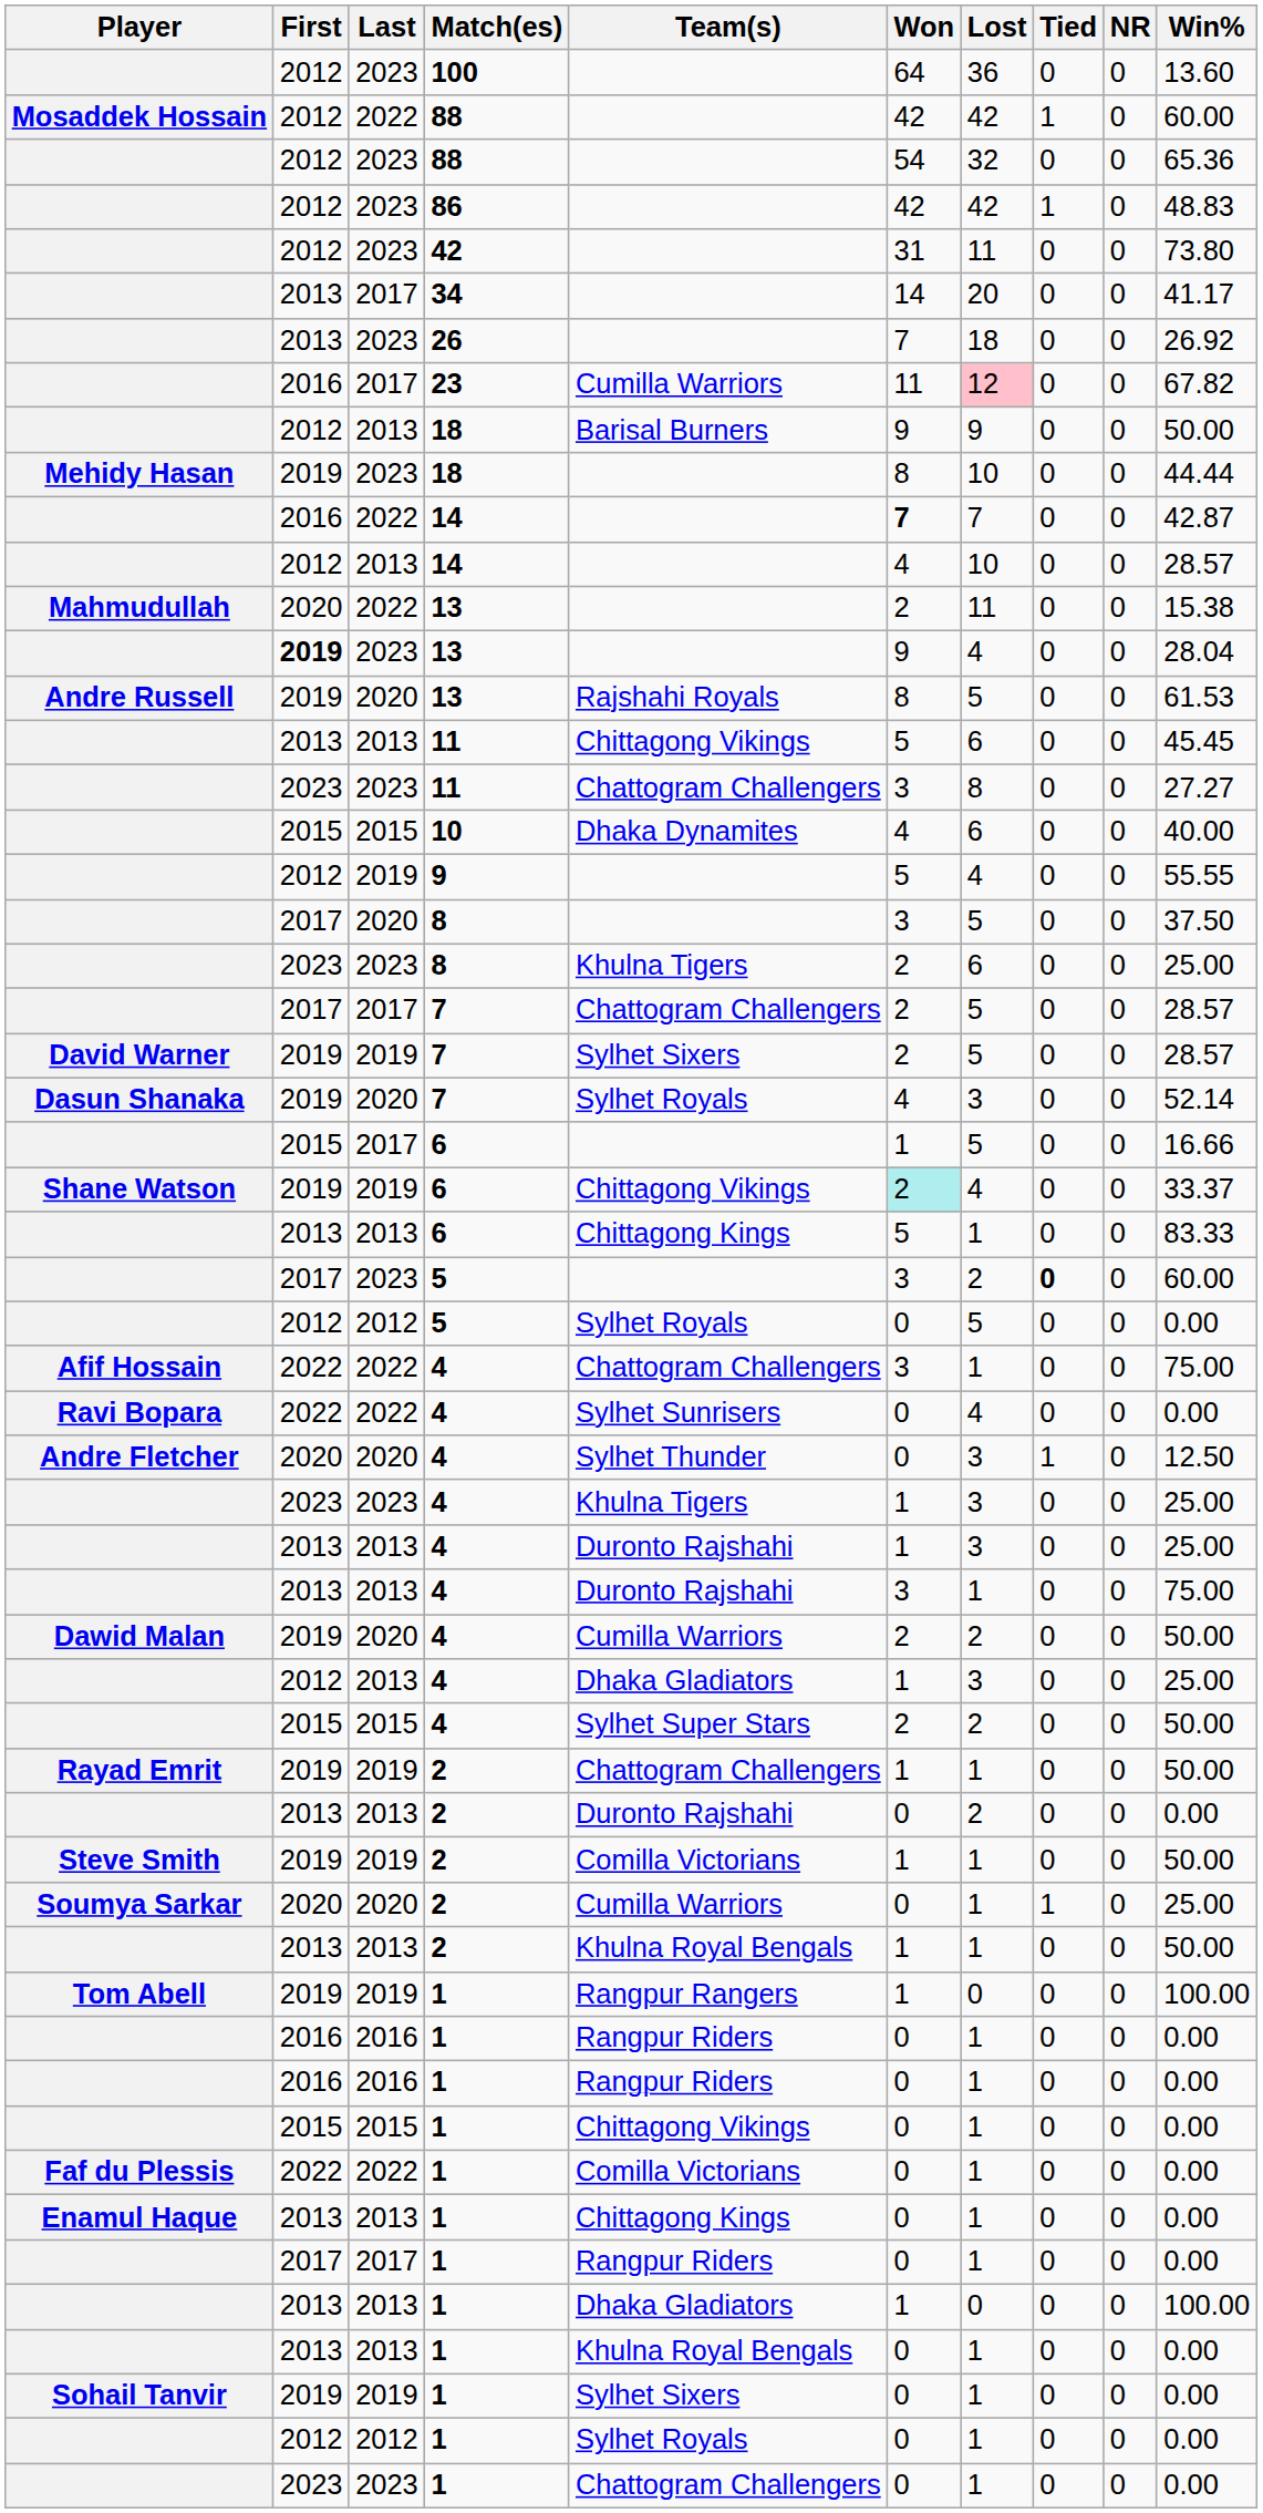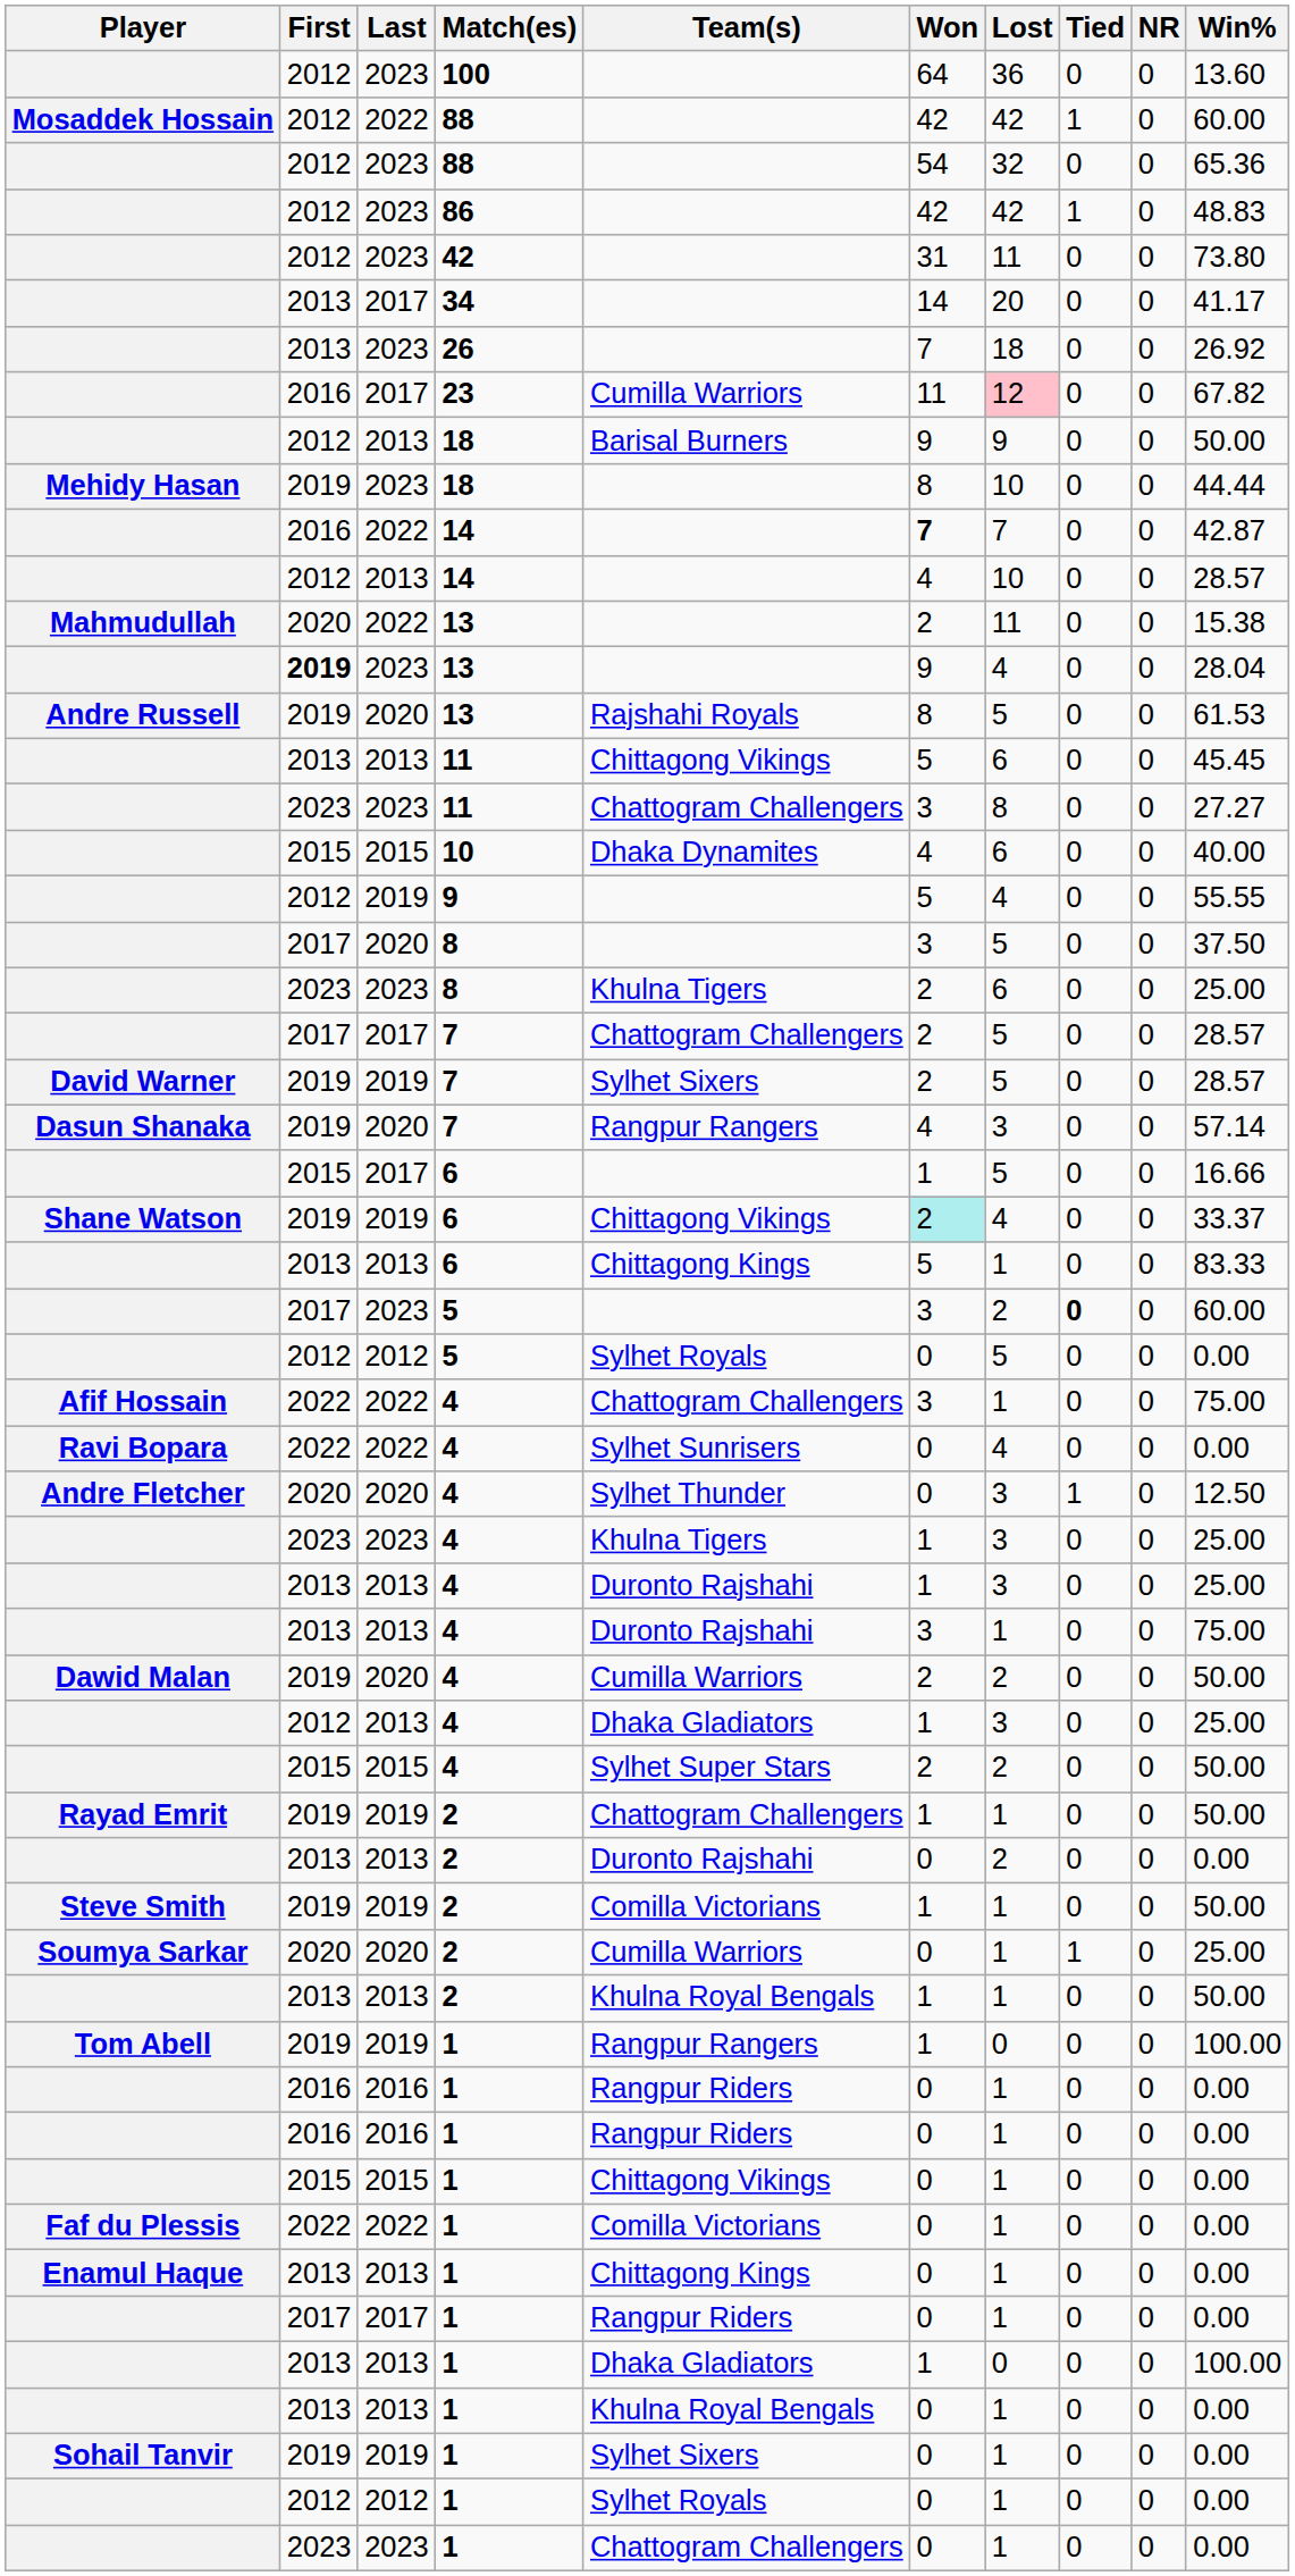 <table class="wikitable plainrowheaders sortable">
 <tr>
 <th>Player</th>
 <th>First</th>
 <th>Last</th>
 <th>Match(es)</th>
 <th>Team(s)</th>
 <th>Won</th>
 <th>Lost</th>
 <th>Tied</th>
 <th>NR</th>
 <th>Win%</th>
 </tr>
 <tr>
 <th scope="row"></th>
 <td>2012</td>
 <td>2023</td>
 <td><strong>100</strong></td>
 <td></td>
 <td>64</td>
 <td>36</td>
 <td>0</td>
 <td>0</td>
 <td>13.60</td>
 </tr>
 <tr>
 <th scope="row"><a href='#'>Mosaddek Hossain</a></th>
 <td>2012</td>
 <td>2022</td>
 <td><strong>88</strong></td>
 <td></td>
 <td>42</td>
 <td>42</td>
 <td>1</td>
 <td>0</td>
 <td>60.00</td>
 </tr>
 <tr>
 <th scope="row"></th>
 <td>2012</td>
 <td>2023</td>
 <td><strong>88</strong></td>
 <td></td>
 <td>54</td>
 <td>32</td>
 <td>0</td>
 <td>0</td>
 <td>65.36</td>
 </tr>
 <tr>
 <th scope="row"></th>
 <td>2012</td>
 <td>2023</td>
 <td><strong>86</strong></td>
 <td></td>
 <td>42</td>
 <td>42</td>
 <td>1</td>
 <td>0</td>
 <td>48.83</td>
 </tr>
 <tr>
 <th scope="row"></th>
 <td>2012</td>
 <td>2023</td>
 <td><strong>42</strong></td>
 <td></td>
 <td>31</td>
 <td>11</td>
 <td>0</td>
 <td>0</td>
 <td>73.80</td>
 </tr>
 <tr>
 <th scope="row"></th>
 <td>2013</td>
 <td>2017</td>
 <td><strong>34</strong></td>
 <td></td>
 <td>14</td>
 <td>20</td>
 <td>0</td>
 <td>0</td>
 <td>41.17</td>
 </tr>
 <tr>
 <th scope="row"></th>
 <td>2013</td>
 <td>2023</td>
 <td><strong>26</strong></td>
 <td></td>
 <td>7</td>
 <td>18</td>
 <td>0</td>
 <td>0</td>
 <td>26.92</td>
 </tr>
 <tr>
 <th scope="row"></th>
 <td>2016</td>
 <td>2017</td>
 <td><strong>23</strong></td>
 <td><a href='#'>Cumilla Warriors</a></td>
 <td>11</td>
 <td style="background: pink;">12</td>
 <td>0</td>
 <td>0</td>
 <td>67.82</td>
 </tr>
 <tr>
 <th scope="row"></th>
 <td>2012</td>
 <td>2013</td>
 <td><strong>18</strong></td>
 <td><a href='#'>Barisal Burners</a></td>
 <td>9</td>
 <td>9</td>
 <td>0</td>
 <td>0</td>
 <td>50.00</td>
 </tr>
 <tr>
 <th scope="row"><a href='#'>Mehidy Hasan</a></th>
 <td>2019</td>
 <td>2023</td>
 <td><strong>18</strong></td>
 <td></td>
 <td>8</td>
 <td>10</td>
 <td>0</td>
 <td>0</td>
 <td>44.44</td>
 </tr>
 <tr>
 <th scope="row"></th>
 <td>2016</td>
 <td>2022</td>
 <td><strong>14</strong></td>
 <td></td>
 <td><strong>7</strong></td>
 <td>7</td>
 <td>0</td>
 <td>0</td>
 <td>42.87</td>
 </tr>
 <tr>
 <th scope="row"></th>
 <td>2012</td>
 <td>2013</td>
 <td><strong>14</strong></td>
 <td></td>
 <td>4</td>
 <td>10</td>
 <td>0</td>
 <td>0</td>
 <td>28.57</td>
 </tr>
 <tr>
 <th scope="row"><a href='#'>Mahmudullah</a></th>
 <td>2020</td>
 <td>2022</td>
 <td><strong>13</strong></td>
 <td></td>
 <td>2</td>
 <td>11</td>
 <td>0</td>
 <td>0</td>
 <td>15.38</td>
 </tr>
 <tr>
 <th scope="row"></th>
 <td><strong>2019</strong></td>
 <td>2023</td>
 <td><strong>13</strong></td>
 <td></td>
 <td>9</td>
 <td>4</td>
 <td>0</td>
 <td>0</td>
 <td>28.04</td>
 </tr>
 <tr>
 <th scope="row"><a href='#'>Andre Russell</a></th>
 <td>2019</td>
 <td>2020</td>
 <td><strong>13</strong></td>
 <td><a href='#'>Rajshahi Royals</a></td>
 <td>8</td>
 <td>5</td>
 <td>0</td>
 <td>0</td>
 <td>61.53</td>
 </tr>
 <tr>
 <th scope="row"></th>
 <td>2013</td>
 <td>2013</td>
 <td><strong>11</strong></td>
 <td><a href='#'>Chittagong Vikings</a></td>
 <td>5</td>
 <td>6</td>
 <td>0</td>
 <td>0</td>
 <td>45.45</td>
 </tr>
 <tr>
 <th scope="row"></th>
 <td>2023</td>
 <td>2023</td>
 <td><strong>11</strong></td>
 <td><a href='#'>Chattogram Challengers</a></td>
 <td>3</td>
 <td>8</td>
 <td>0</td>
 <td>0</td>
 <td>27.27</td>
 </tr>
 <tr>
 <th scope="row"></th>
 <td>2015</td>
 <td>2015</td>
 <td><strong>10</strong></td>
 <td><a href='#'>Dhaka Dynamites</a></td>
 <td>4</td>
 <td>6</td>
 <td>0</td>
 <td>0</td>
 <td>40.00</td>
 </tr>
 <tr>
 <th scope="row"></th>
 <td>2012</td>
 <td>2019</td>
 <td><strong>9</strong></td>
 <td></td>
 <td>5</td>
 <td>4</td>
 <td>0</td>
 <td>0</td>
 <td>55.55</td>
 </tr>
 <tr>
 <th scope="row"></th>
 <td>2017</td>
 <td>2020</td>
 <td><strong>8</strong></td>
 <td></td>
 <td>3</td>
 <td>5</td>
 <td>0</td>
 <td>0</td>
 <td>37.50</td>
 </tr>
 <tr>
 <th scope="row"></th>
 <td>2023</td>
 <td>2023</td>
 <td><strong>8</strong></td>
 <td><a href='#'>Khulna Tigers</a></td>
 <td>2</td>
 <td>6</td>
 <td>0</td>
 <td>0</td>
 <td>25.00</td>
 </tr>
 <tr>
 <th scope="row"></th>
 <td>2017</td>
 <td>2017</td>
 <td><strong>7</strong></td>
 <td><a href='#'>Chattogram Challengers</a></td>
 <td>2</td>
 <td>5</td>
 <td>0</td>
 <td>0</td>
 <td>28.57</td>
 </tr>
 <tr>
 <th scope="row"><a href='#'>David Warner</a></th>
 <td>2019</td>
 <td>2019</td>
 <td><strong>7</strong></td>
 <td><a href='#'>Sylhet Sixers</a></td>
 <td>2</td>
 <td>5</td>
 <td>0</td>
 <td>0</td>
 <td>28.57</td>
 </tr>
 <tr>
 <th scope="row"><a href='#'>Dasun Shanaka</a></th>
 <td>2019</td>
 <td>2020</td>
 <td><strong>7</strong></td>
-<td><a href='#'>Sylhet Royals</a></td>
+<td><a href='#'>Rangpur Rangers</a></td>
 <td>4</td>
 <td>3</td>
 <td>0</td>
 <td>0</td>
-<td>52.14</td>
+<td>57.14</td>
 </tr>
 <tr>
 <th scope="row"></th>
 <td>2015</td>
 <td>2017</td>
 <td><strong>6</strong></td>
 <td></td>
 <td>1</td>
 <td>5</td>
 <td>0</td>
 <td>0</td>
 <td>16.66</td>
 </tr>
 <tr>
 <th scope="row"><a href='#'>Shane Watson</a></th>
 <td>2019</td>
 <td>2019</td>
 <td><strong>6</strong></td>
 <td><a href='#'>Chittagong Vikings</a></td>
 <td style="background: paleturquoise;">2</td>
 <td>4</td>
 <td>0</td>
 <td>0</td>
 <td>33.37</td>
 </tr>
 <tr>
 <th scope="row"></th>
 <td>2013</td>
 <td>2013</td>
 <td><strong>6</strong></td>
 <td><a href='#'>Chittagong Kings</a></td>
 <td>5</td>
 <td>1</td>
 <td>0</td>
 <td>0</td>
 <td>83.33</td>
 </tr>
 <tr>
 <th scope="row"></th>
 <td>2017</td>
 <td>2023</td>
 <td><strong>5</strong></td>
 <td></td>
 <td>3</td>
 <td>2</td>
 <td><strong>0</strong></td>
 <td>0</td>
 <td>60.00</td>
 </tr>
 <tr>
 <th scope="row"></th>
 <td>2012</td>
 <td>2012</td>
 <td><strong>5</strong></td>
 <td><a href='#'>Sylhet Royals</a></td>
 <td>0</td>
 <td>5</td>
 <td>0</td>
 <td>0</td>
 <td>0.00</td>
 </tr>
 <tr>
 <th scope="row"><a href='#'>Afif Hossain</a></th>
 <td>2022</td>
 <td>2022</td>
 <td><strong>4</strong></td>
 <td><a href='#'>Chattogram Challengers</a></td>
 <td>3</td>
 <td>1</td>
 <td>0</td>
 <td>0</td>
 <td>75.00</td>
 </tr>
 <tr>
 <th scope="row"><a href='#'>Ravi Bopara</a></th>
 <td>2022</td>
 <td>2022</td>
 <td><strong>4</strong></td>
 <td><a href='#'>Sylhet Sunrisers</a></td>
 <td>0</td>
 <td>4</td>
 <td>0</td>
 <td>0</td>
 <td>0.00</td>
 </tr>
 <tr>
 <th scope="row"><a href='#'>Andre Fletcher</a></th>
 <td>2020</td>
 <td>2020</td>
 <td><strong>4</strong></td>
 <td><a href='#'>Sylhet Thunder</a></td>
 <td>0</td>
 <td>3</td>
 <td>1</td>
 <td>0</td>
 <td>12.50</td>
 </tr>
 <tr>
 <th scope="row"></th>
 <td>2023</td>
 <td>2023</td>
 <td><strong>4</strong></td>
 <td><a href='#'>Khulna Tigers</a></td>
 <td>1</td>
 <td>3</td>
 <td>0</td>
 <td>0</td>
 <td>25.00</td>
 </tr>
 <tr>
 <th scope="row"></th>
 <td>2013</td>
 <td>2013</td>
 <td><strong>4</strong></td>
 <td><a href='#'>Duronto Rajshahi</a></td>
 <td>1</td>
 <td>3</td>
 <td>0</td>
 <td>0</td>
 <td>25.00</td>
 </tr>
 <tr>
 <th scope="row"></th>
 <td>2013</td>
 <td>2013</td>
 <td><strong>4</strong></td>
 <td><a href='#'>Duronto Rajshahi</a></td>
 <td>3</td>
 <td>1</td>
 <td>0</td>
 <td>0</td>
 <td>75.00</td>
 </tr>
 <tr>
 <th scope="row"><a href='#'>Dawid Malan</a></th>
 <td>2019</td>
 <td>2020</td>
 <td><strong>4</strong></td>
 <td><a href='#'>Cumilla Warriors</a></td>
 <td>2</td>
 <td>2</td>
 <td>0</td>
 <td>0</td>
 <td>50.00</td>
 </tr>
 <tr>
 <th scope="row"></th>
 <td>2012</td>
 <td>2013</td>
 <td><strong>4</strong></td>
 <td><a href='#'>Dhaka Gladiators</a></td>
 <td>1</td>
 <td>3</td>
 <td>0</td>
 <td>0</td>
 <td>25.00</td>
 </tr>
 <tr>
 <th scope="row"></th>
 <td>2015</td>
 <td>2015</td>
 <td><strong>4</strong></td>
 <td><a href='#'>Sylhet Super Stars</a></td>
 <td>2</td>
 <td>2</td>
 <td>0</td>
 <td>0</td>
 <td>50.00</td>
 </tr>
 <tr>
 <th scope="row"><a href='#'>Rayad Emrit</a></th>
 <td>2019</td>
 <td>2019</td>
 <td><strong>2</strong></td>
 <td><a href='#'>Chattogram Challengers</a></td>
 <td>1</td>
 <td>1</td>
 <td>0</td>
 <td>0</td>
 <td>50.00</td>
 </tr>
 <tr>
 <th scope="row"></th>
 <td>2013</td>
 <td>2013</td>
 <td><strong>2</strong></td>
 <td><a href='#'>Duronto Rajshahi</a></td>
 <td>0</td>
 <td>2</td>
 <td>0</td>
 <td>0</td>
 <td>0.00</td>
 </tr>
 <tr>
 <th scope="row"><a href='#'>Steve Smith</a></th>
 <td>2019</td>
 <td>2019</td>
 <td><strong>2</strong></td>
 <td><a href='#'>Comilla Victorians</a></td>
 <td>1</td>
 <td>1</td>
 <td>0</td>
 <td>0</td>
 <td>50.00</td>
 </tr>
 <tr>
 <th scope="row"><a href='#'>Soumya Sarkar</a></th>
 <td>2020</td>
 <td>2020</td>
 <td><strong>2</strong></td>
 <td><a href='#'>Cumilla Warriors</a></td>
 <td>0</td>
 <td>1</td>
 <td>1</td>
 <td>0</td>
 <td>25.00</td>
 </tr>
 <tr>
 <th scope="row"></th>
 <td>2013</td>
 <td>2013</td>
 <td><strong>2</strong></td>
 <td><a href='#'>Khulna Royal Bengals</a></td>
 <td>1</td>
 <td>1</td>
 <td>0</td>
 <td>0</td>
 <td>50.00</td>
 </tr>
 <tr>
 <th scope="row"><a href='#'>Tom Abell</a></th>
 <td>2019</td>
 <td>2019</td>
 <td><strong>1</strong></td>
 <td><a href='#'>Rangpur Rangers</a></td>
 <td>1</td>
 <td>0</td>
 <td>0</td>
 <td>0</td>
 <td>100.00</td>
 </tr>
 <tr>
 <th scope="row"></th>
 <td>2016</td>
 <td>2016</td>
 <td><strong>1</strong></td>
 <td><a href='#'>Rangpur Riders</a></td>
 <td>0</td>
 <td>1</td>
 <td>0</td>
 <td>0</td>
 <td>0.00</td>
 </tr>
 <tr>
 <th scope="row"></th>
 <td>2016</td>
 <td>2016</td>
 <td><strong>1</strong></td>
 <td><a href='#'>Rangpur Riders</a></td>
 <td>0</td>
 <td>1</td>
 <td>0</td>
 <td>0</td>
 <td>0.00</td>
 </tr>
 <tr>
 <th scope="row"></th>
 <td>2015</td>
 <td>2015</td>
 <td><strong>1</strong></td>
 <td><a href='#'>Chittagong Vikings</a></td>
 <td>0</td>
 <td>1</td>
 <td>0</td>
 <td>0</td>
 <td>0.00</td>
 </tr>
 <tr>
 <th scope="row"><a href='#'>Faf du Plessis</a></th>
 <td>2022</td>
 <td>2022</td>
 <td><strong>1</strong></td>
 <td><a href='#'>Comilla Victorians</a></td>
 <td>0</td>
 <td>1</td>
 <td>0</td>
 <td>0</td>
 <td>0.00</td>
 </tr>
 <tr>
 <th scope="row"><a href='#'>Enamul Haque</a></th>
 <td>2013</td>
 <td>2013</td>
 <td><strong>1</strong></td>
 <td><a href='#'>Chittagong Kings</a></td>
 <td>0</td>
 <td>1</td>
 <td>0</td>
 <td>0</td>
 <td>0.00</td>
 </tr>
 <tr>
 <th scope="row"></th>
 <td>2017</td>
 <td>2017</td>
 <td><strong>1</strong></td>
 <td><a href='#'>Rangpur Riders</a></td>
 <td>0</td>
 <td>1</td>
 <td>0</td>
 <td>0</td>
 <td>0.00</td>
 </tr>
 <tr>
 <th scope="row"></th>
 <td>2013</td>
 <td>2013</td>
 <td><strong>1</strong></td>
 <td><a href='#'>Dhaka Gladiators</a></td>
 <td>1</td>
 <td>0</td>
 <td>0</td>
 <td>0</td>
 <td>100.00</td>
 </tr>
 <tr>
 <th scope="row"></th>
 <td>2013</td>
 <td>2013</td>
 <td><strong>1</strong></td>
 <td><a href='#'>Khulna Royal Bengals</a></td>
 <td>0</td>
 <td>1</td>
 <td>0</td>
 <td>0</td>
 <td>0.00</td>
 </tr>
 <tr>
 <th scope="row"><a href='#'>Sohail Tanvir</a></th>
 <td>2019</td>
 <td>2019</td>
 <td><strong>1</strong></td>
 <td><a href='#'>Sylhet Sixers</a></td>
 <td>0</td>
 <td>1</td>
 <td>0</td>
 <td>0</td>
 <td>0.00</td>
 </tr>
 <tr>
 <th scope="row"></th>
 <td>2012</td>
 <td>2012</td>
 <td><strong>1</strong></td>
 <td><a href='#'>Sylhet Royals</a></td>
 <td>0</td>
 <td>1</td>
 <td>0</td>
 <td>0</td>
 <td>0.00</td>
 </tr>
 <tr>
 <th scope="row"></th>
 <td>2023</td>
 <td>2023</td>
 <td><strong>1</strong></td>
 <td><a href='#'>Chattogram Challengers</a></td>
 <td>0</td>
 <td>1</td>
 <td>0</td>
 <td>0</td>
 <td>0.00</td>
 </tr>
 </table>
